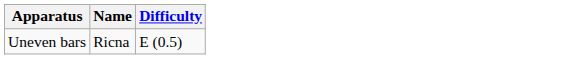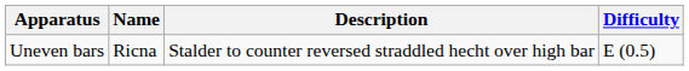 <table class="wikitable">
 <tr>
 <th>Apparatus</th>
 <th>Name</th>
+<th>Description</th>
 <th><a href='#'>Difficulty</a></th>
 </tr>
 <tr>
 <td>Uneven bars</td>
 <td>Ricna</td>
+<td>Stalder to counter reversed straddled hecht over high bar</td>
 <td>E (0.5)</td>
 </tr>
 </table>
